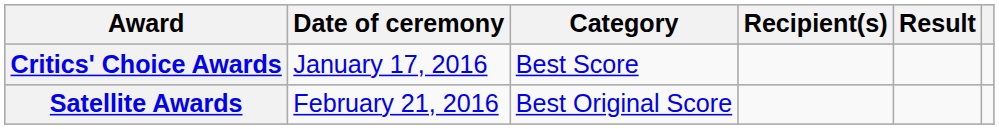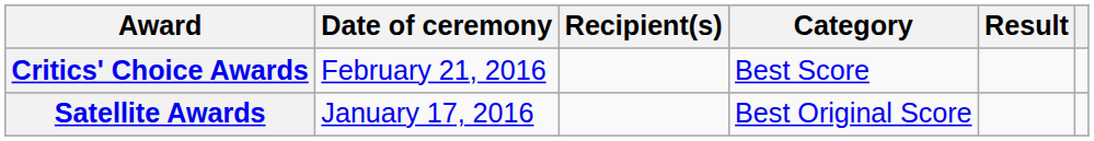 <table class="wikitable plainrowheaders sortable">
 <tr>
 <th scope="col">Award</th>
 <th scope="col">Date of ceremony</th>
+<th scope="col">Recipient(s)</th>
 <th scope="col">Category</th>
-<th scope="col">Recipient(s)</th>
 <th scope="col">Result</th>
 <th scope="col" class="unsortable"></th>
 </tr>
 <tr>
 <th scope="row"><a href='#'>Critics' Choice Awards</a></th>
-<td><a href='#'>January 17, 2016</a></td>
+<td><a href='#'>February 21, 2016</a></td>
+<td></td>
 <td><a href='#'>Best Score</a></td>
-<td></td>
 <td></td>
 <td style="text-align:center;"><br></td>
 </tr>
 <tr>
 <th scope="row"><a href='#'>Satellite Awards</a></th>
-<td><a href='#'>February 21, 2016</a></td>
+<td><a href='#'>January 17, 2016</a></td>
+<td></td>
 <td><a href='#'>Best Original Score</a></td>
-<td></td>
 <td></td>
 <td style="text-align:center;"><br></td>
 </tr>
 </table>
